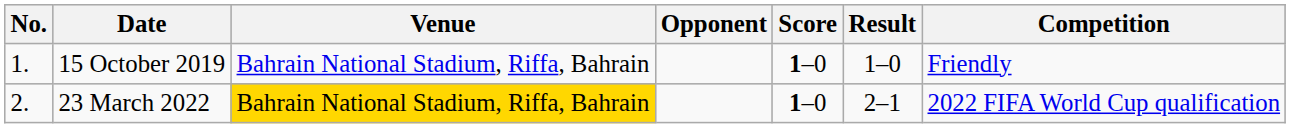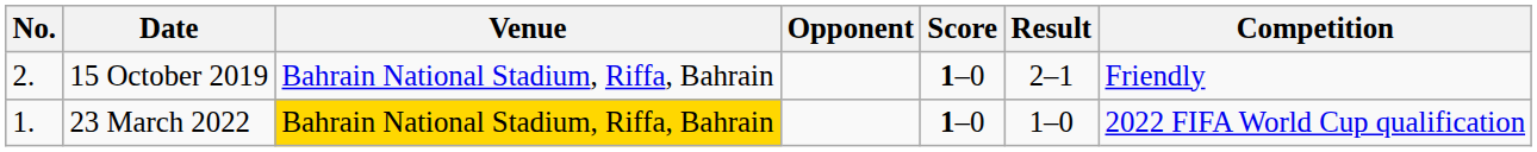 <table class="wikitable">
 <tr>
 <th>No.</th>
 <th>Date</th>
 <th>Venue</th>
 <th>Opponent</th>
 <th>Score</th>
 <th>Result</th>
 <th>Competition</th>
 </tr>
 <tr>
-<td>1.</td>
+<td>2.</td>
 <td>15 October 2019</td>
 <td><a href='#'>Bahrain National Stadium</a>, <a href='#'>Riffa</a>, Bahrain</td>
 <td></td>
 <td align=center><strong>1</strong>–0</td>
-<td align=center>1–0</td>
+<td align=center>2–1</td>
 <td><a href='#'>Friendly</a></td>
 </tr>
 <tr>
-<td>2.</td>
+<td>1.</td>
 <td>23 March 2022</td>
 <td style="background: gold;">Bahrain National Stadium, Riffa, Bahrain</td>
 <td></td>
 <td align=center><strong>1</strong>–0</td>
-<td align=center>2–1</td>
+<td align=center>1–0</td>
 <td><a href='#'>2022 FIFA World Cup qualification</a></td>
 </tr>
 </table>
